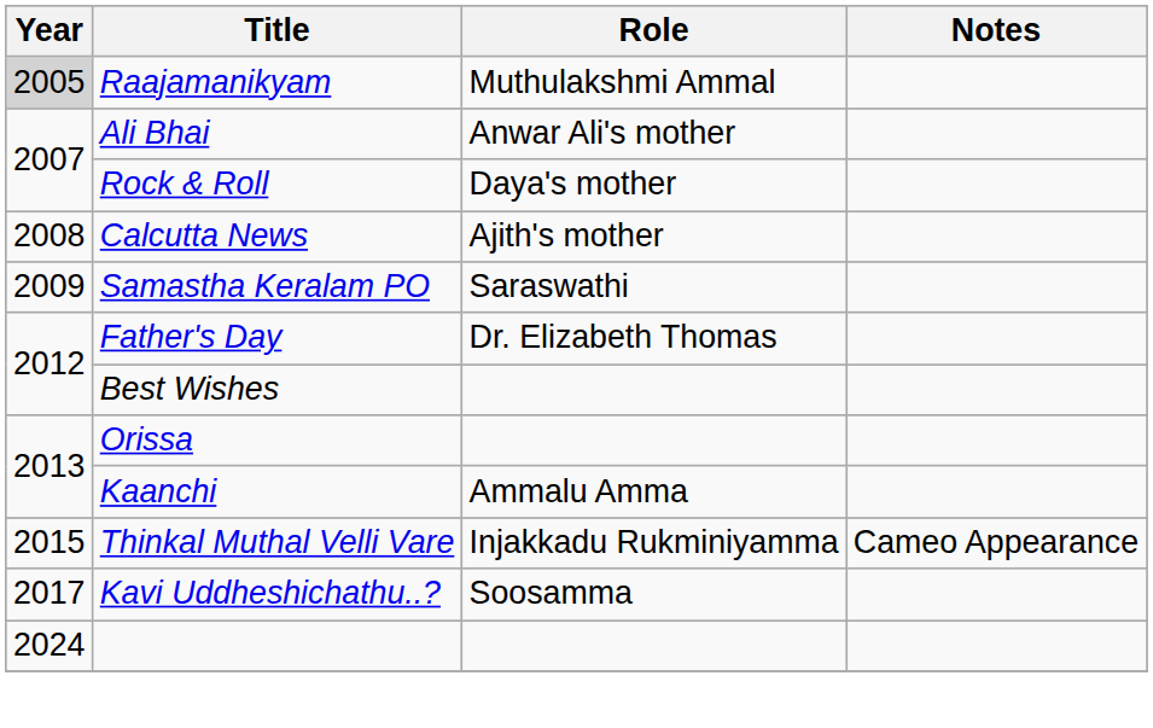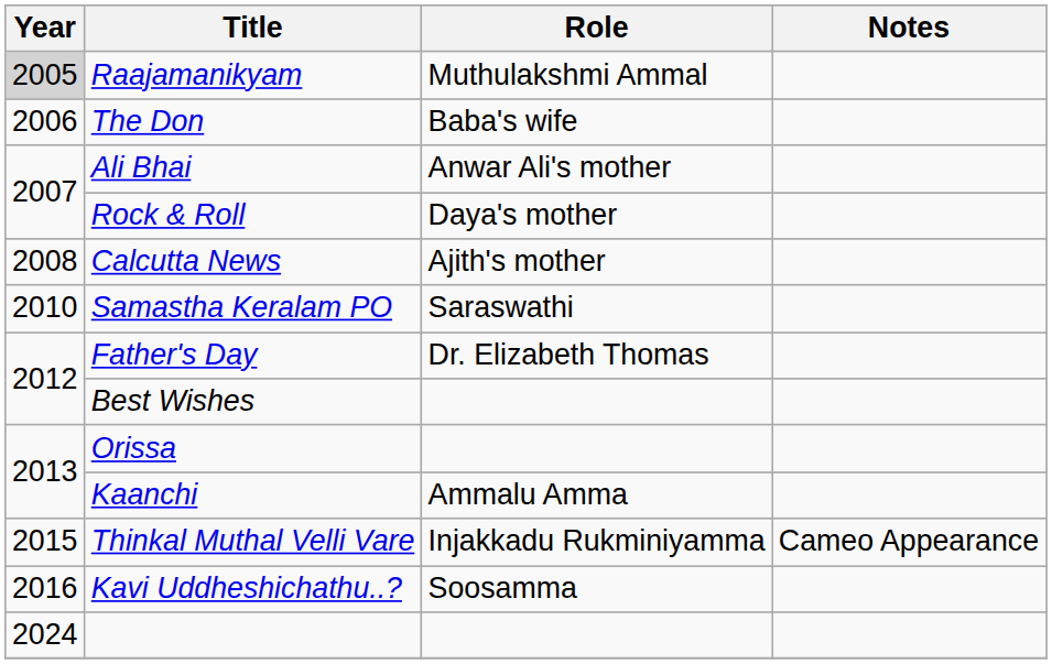 <table class="wikitable sortable">
 <tr>
 <th>Year</th>
 <th>Title</th>
 <th>Role</th>
 <th class="unsortable">Notes</th>
 </tr>
 <tr>
 <td style="background: lightgrey;">2005</td>
 <td><em><a href='#'>Raajamanikyam</a></em></td>
 <td>Muthulakshmi Ammal</td>
+<td></td>
+</tr>
+<tr>
+<td>2006</td>
+<td><em><a href='#'>The Don</a></em></td>
+<td>Baba's wife</td>
 <td></td>
 </tr>
 <tr>
 <td rowspan="2">2007</td>
 <td><em><a href='#'>Ali Bhai</a></em></td>
 <td>Anwar Ali's mother</td>
 <td></td>
 </tr>
 <tr>
 <td><em><a href='#'>Rock & Roll</a></em></td>
 <td>Daya's mother</td>
 <td></td>
 </tr>
 <tr>
 <td>2008</td>
 <td><em><a href='#'>Calcutta News</a></em></td>
 <td>Ajith's mother</td>
 <td></td>
 </tr>
 <tr>
-<td>2009</td>
+<td>2010</td>
 <td><em><a href='#'>Samastha Keralam PO</a></em></td>
 <td>Saraswathi</td>
 <td></td>
 </tr>
 <tr>
 <td rowspan="2">2012</td>
 <td><em><a href='#'>Father's Day</a></em></td>
 <td>Dr. Elizabeth Thomas</td>
 <td></td>
 </tr>
 <tr>
 <td><em>Best Wishes</em></td>
 <td></td>
 <td></td>
 </tr>
 <tr>
 <td rowspan="2">2013</td>
 <td><em><a href='#'>Orissa</a></em></td>
 <td></td>
 <td></td>
 </tr>
 <tr>
 <td><em><a href='#'>Kaanchi</a></em></td>
 <td>Ammalu Amma</td>
 <td></td>
 </tr>
 <tr>
 <td>2015</td>
 <td><em><a href='#'>Thinkal Muthal Velli Vare</a></em></td>
 <td>Injakkadu Rukminiyamma</td>
 <td>Cameo Appearance</td>
 </tr>
 <tr>
-<td>2017</td>
+<td>2016</td>
 <td><em><a href='#'>Kavi Uddheshichathu..?</a></em></td>
 <td>Soosamma</td>
 <td></td>
 </tr>
 <tr>
 <td>2024</td>
 <td></td>
 <td></td>
 <td></td>
 </tr>
 <tr>
 </tr>
 </table>
